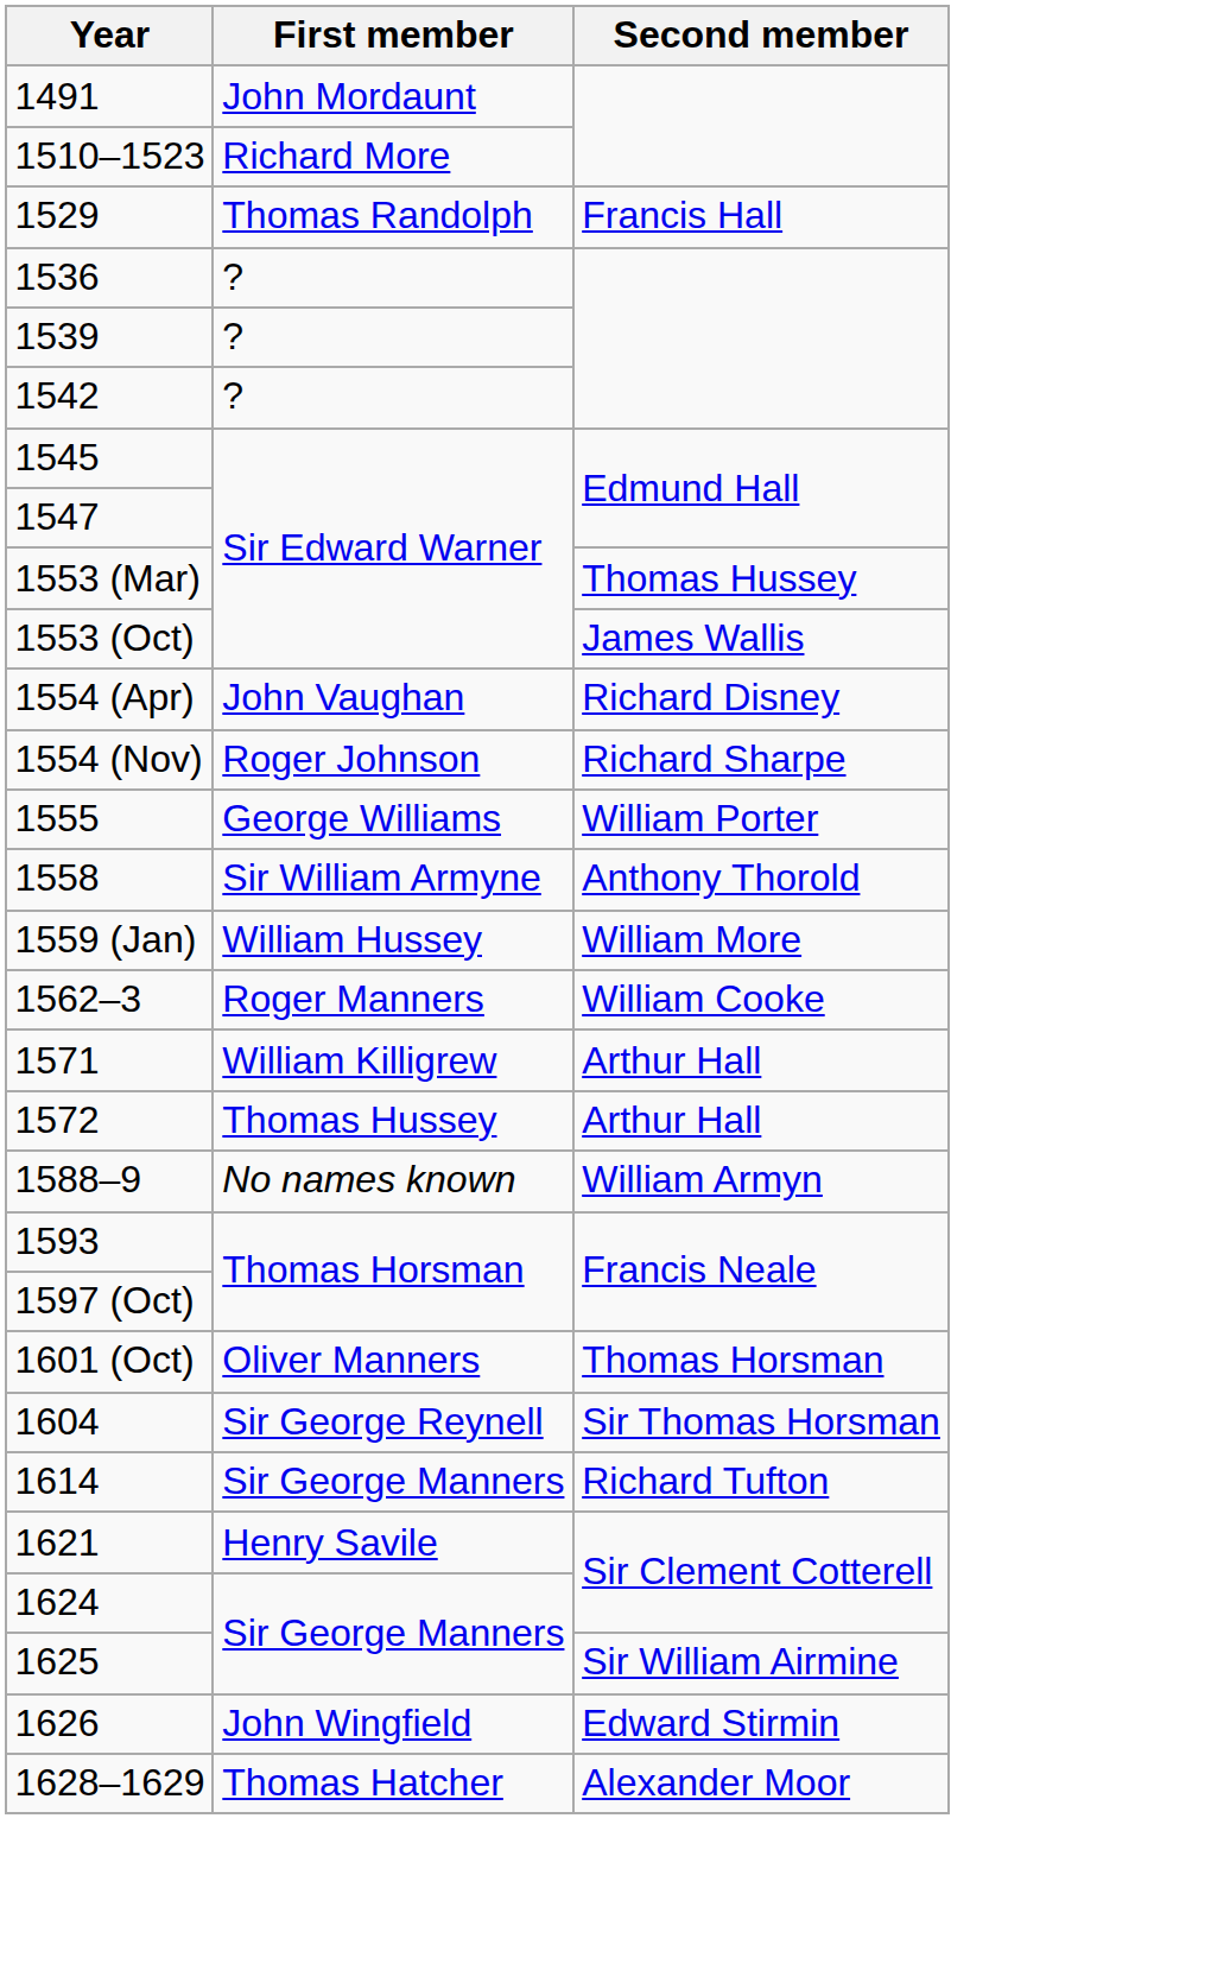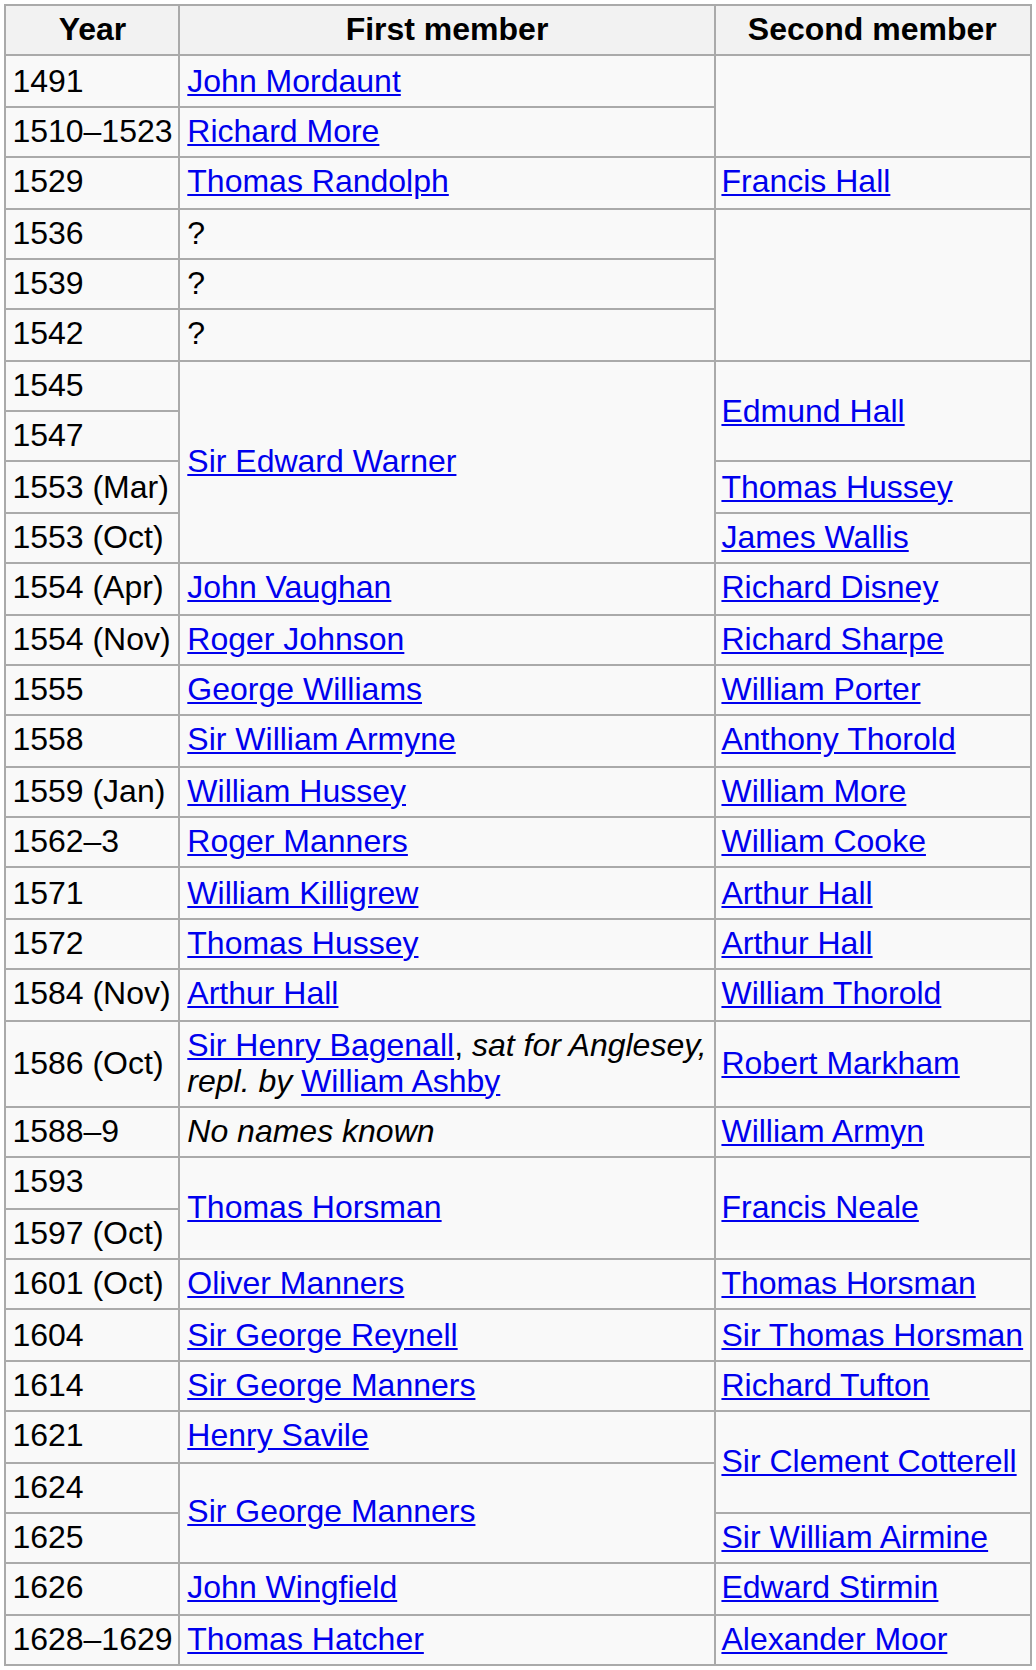 <table class="wikitable">
 <tr>
 <th>Year</th>
 <th>First member</th>
 <th>Second member</th>
 </tr>
 <tr>
 <td>1491</td>
 <td><a href='#'>John Mordaunt</a></td>
 </tr>
 <tr>
 <td>1510–1523</td>
 <td><a href='#'>Richard More</a></td>
 </tr>
 <tr>
 <td>1529</td>
 <td><a href='#'>Thomas Randolph</a></td>
 <td><a href='#'>Francis Hall</a></td>
 </tr>
 <tr>
 <td>1536</td>
 <td>?</td>
 </tr>
 <tr>
 <td>1539</td>
 <td>?</td>
 </tr>
 <tr>
 <td>1542</td>
 <td>?</td>
 </tr>
 <tr>
 <td>1545</td>
 <td rowspan="4"><a href='#'>Sir Edward Warner</a></td>
 <td rowspan="2"><a href='#'>Edmund Hall</a></td>
 </tr>
 <tr>
 <td>1547</td>
 </tr>
 <tr>
 <td>1553 (Mar)</td>
 <td><a href='#'>Thomas Hussey</a></td>
 </tr>
 <tr>
 <td>1553 (Oct)</td>
 <td><a href='#'>James Wallis</a></td>
 </tr>
 <tr>
 <td>1554 (Apr)</td>
 <td><a href='#'>John Vaughan</a></td>
 <td><a href='#'>Richard Disney</a></td>
 </tr>
 <tr>
 <td>1554 (Nov)</td>
 <td><a href='#'>Roger Johnson</a></td>
 <td><a href='#'>Richard Sharpe</a></td>
 </tr>
 <tr>
 <td>1555</td>
 <td><a href='#'>George Williams</a></td>
 <td><a href='#'>William Porter</a></td>
 </tr>
 <tr>
 <td>1558</td>
 <td><a href='#'>Sir William Armyne</a></td>
 <td><a href='#'>Anthony Thorold</a></td>
 </tr>
 <tr>
 <td>1559 (Jan)</td>
 <td><a href='#'>William Hussey</a></td>
 <td><a href='#'>William More</a></td>
 </tr>
 <tr>
 <td>1562–3</td>
 <td><a href='#'>Roger Manners</a></td>
 <td><a href='#'>William Cooke</a></td>
 </tr>
 <tr>
 <td>1571</td>
 <td><a href='#'>William Killigrew</a></td>
 <td><a href='#'>Arthur Hall</a></td>
 </tr>
 <tr>
 <td>1572</td>
 <td><a href='#'>Thomas Hussey</a></td>
 <td><a href='#'>Arthur Hall</a></td>
 </tr>
 <tr>
+<td>1584 (Nov)</td>
+<td><a href='#'>Arthur Hall</a></td>
+<td><a href='#'>William Thorold</a></td>
+</tr>
+<tr>
+<td>1586 (Oct)</td>
+<td><a href='#'>Sir Henry Bagenall</a>, <em>sat for Anglesey, <br> repl. by</em> <a href='#'>William Ashby</a></td>
+<td><a href='#'>Robert Markham</a></td>
+</tr>
+<tr>
 <td>1588–9</td>
 <td><em>No names known</em> </td>
 <td><a href='#'>William Armyn</a></td>
 </tr>
 <tr>
 <td>1593</td>
 <td rowspan="2"><a href='#'>Thomas Horsman</a></td>
 <td rowspan="2"><a href='#'>Francis Neale</a></td>
 </tr>
 <tr>
 <td>1597 (Oct)</td>
 </tr>
 <tr>
 <td>1601 (Oct)</td>
 <td><a href='#'>Oliver Manners</a></td>
 <td><a href='#'>Thomas Horsman</a></td>
 </tr>
 <tr>
 <td>1604</td>
 <td><a href='#'>Sir George Reynell</a></td>
 <td><a href='#'>Sir Thomas Horsman</a></td>
 </tr>
 <tr>
 <td>1614</td>
 <td><a href='#'>Sir George Manners</a></td>
 <td><a href='#'>Richard Tufton</a></td>
 </tr>
 <tr>
 <td>1621</td>
 <td><a href='#'>Henry Savile</a></td>
 <td rowspan="2"><a href='#'>Sir Clement Cotterell</a></td>
 </tr>
 <tr>
 <td>1624</td>
 <td rowspan="2"><a href='#'>Sir George Manners</a></td>
 </tr>
 <tr>
 <td>1625</td>
 <td><a href='#'>Sir William Airmine</a></td>
 </tr>
 <tr>
 <td>1626</td>
 <td><a href='#'>John Wingfield</a></td>
 <td><a href='#'>Edward Stirmin</a></td>
 </tr>
 <tr>
 <td>1628–1629</td>
 <td><a href='#'>Thomas Hatcher</a></td>
 <td><a href='#'>Alexander Moor</a></td>
 </tr>
 <tr>
 </tr>
 </table>
